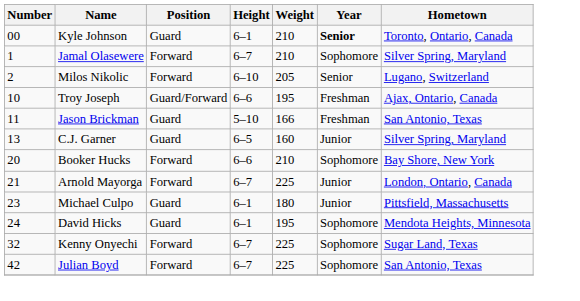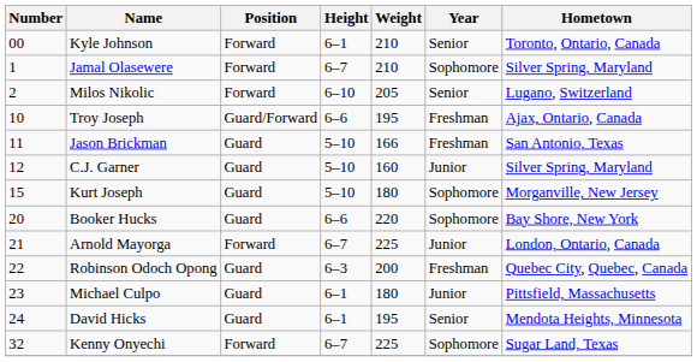 <table class="wikitable" style="font-size: 95%;">
 <tr>
 <th>Number</th>
 <th>Name</th>
 <th>Position</th>
 <th>Height</th>
 <th>Weight</th>
 <th>Year</th>
 <th>Hometown</th>
 </tr>
 <tr>
 <td>00</td>
 <td>Kyle Johnson</td>
-<td>Guard</td>
+<td>Forward</td>
 <td>6–1</td>
 <td>210</td>
-<td><strong>Senior</strong></td>
+<td>Senior</td>
 <td><a href='#'>Toronto</a>, <a href='#'>Ontario</a>, <a href='#'>Canada</a></td>
 </tr>
 <tr>
 <td>1</td>
 <td><a href='#'>Jamal Olasewere</a></td>
 <td>Forward</td>
 <td>6–7</td>
 <td>210</td>
 <td>Sophomore</td>
 <td><a href='#'>Silver Spring, Maryland</a></td>
 </tr>
 <tr>
 <td>2</td>
 <td>Milos Nikolic</td>
 <td>Forward</td>
 <td>6–10</td>
 <td>205</td>
 <td>Senior</td>
 <td><a href='#'>Lugano</a>, <a href='#'>Switzerland</a></td>
 </tr>
 <tr>
 <td>10</td>
 <td>Troy Joseph</td>
 <td>Guard/Forward</td>
 <td>6–6</td>
 <td>195</td>
 <td>Freshman</td>
 <td><a href='#'>Ajax, Ontario</a>, <a href='#'>Canada</a></td>
 </tr>
 <tr>
 <td>11</td>
 <td><a href='#'>Jason Brickman</a></td>
 <td>Guard</td>
 <td>5–10</td>
 <td>166</td>
 <td>Freshman</td>
 <td><a href='#'>San Antonio, Texas</a></td>
 </tr>
 <tr>
-<td>13</td>
+<td>12</td>
 <td>C.J. Garner</td>
 <td>Guard</td>
-<td>6–5</td>
+<td>5–10</td>
 <td>160</td>
 <td>Junior</td>
 <td><a href='#'>Silver Spring, Maryland</a></td>
 </tr>
 <tr>
+<td>15</td>
+<td>Kurt Joseph</td>
+<td>Guard</td>
+<td>5–10</td>
+<td>180</td>
+<td>Sophomore</td>
+<td><a href='#'>Morganville, New Jersey</a></td>
+</tr>
+<tr>
 <td>20</td>
 <td>Booker Hucks</td>
-<td>Forward</td>
+<td>Guard</td>
 <td>6–6</td>
-<td>210</td>
+<td>220</td>
 <td>Sophomore</td>
 <td><a href='#'>Bay Shore, New York</a></td>
 </tr>
 <tr>
 <td>21</td>
 <td>Arnold Mayorga</td>
 <td>Forward</td>
 <td>6–7</td>
 <td>225</td>
 <td>Junior</td>
 <td><a href='#'>London, Ontario</a>, <a href='#'>Canada</a></td>
+</tr>
+<tr>
+<td>22</td>
+<td>Robinson Odoch Opong</td>
+<td>Guard</td>
+<td>6–3</td>
+<td>200</td>
+<td>Freshman</td>
+<td><a href='#'>Quebec City</a>, <a href='#'>Quebec</a>, <a href='#'>Canada</a></td>
 </tr>
 <tr>
 <td>23</td>
 <td>Michael Culpo</td>
 <td>Guard</td>
 <td>6–1</td>
 <td>180</td>
 <td>Junior</td>
 <td><a href='#'>Pittsfield, Massachusetts</a></td>
 </tr>
 <tr>
 <td>24</td>
 <td>David Hicks</td>
 <td>Guard</td>
 <td>6–1</td>
 <td>195</td>
-<td>Sophomore</td>
+<td>Senior</td>
 <td><a href='#'>Mendota Heights, Minnesota</a></td>
 </tr>
 <tr>
 <td>32</td>
 <td>Kenny Onyechi</td>
 <td>Forward</td>
 <td>6–7</td>
 <td>225</td>
 <td>Sophomore</td>
 <td><a href='#'>Sugar Land, Texas</a></td>
 </tr>
 <tr>
-<td>42</td>
-<td><a href='#'>Julian Boyd</a></td>
-<td>Forward</td>
-<td>6–7</td>
-<td>225</td>
-<td>Sophomore</td>
-<td><a href='#'>San Antonio, Texas</a></td>
-</tr>
-<tr>
 </tr>
 </table>
